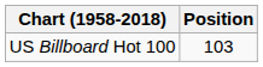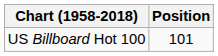 <table class="wikitable plainrowheaders">
 <tr>
 <th>Chart (1958-2018)</th>
 <th>Position</th>
 </tr>
 <tr>
 <td>US <em>Billboard</em> Hot 100</td>
-<td style="text-align:center;">103</td>
+<td style="text-align:center;">101</td>
 </tr>
 </table>
